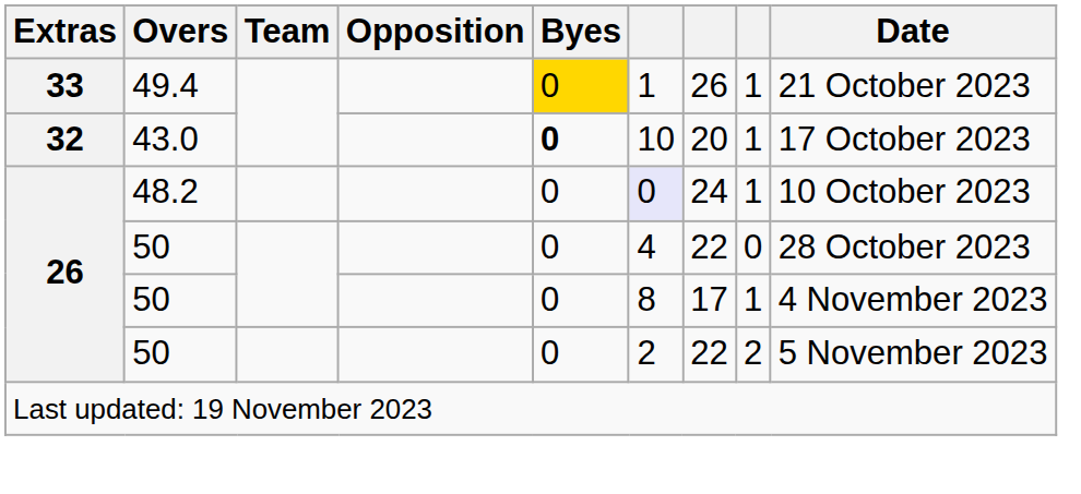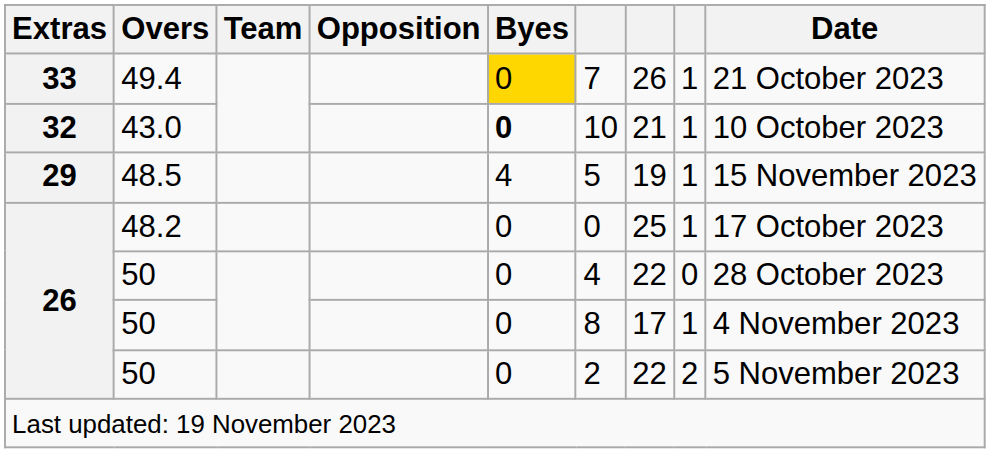 <table class="wikitable sortable" style="text-align:left">
 <tr>
 <th>Extras</th>
 <th>Overs</th>
 <th>Team</th>
 <th>Opposition</th>
 <th>Byes</th>
 <th></th>
 <th></th>
 <th></th>
 <th data-sort-type="date">Date</th>
 </tr>
 <tr>
 <th>33</th>
 <td>49.4</td>
 <td rowspan=2></td>
 <td></td>
 <td style="background: gold;">0</td>
-<td>1</td>
+<td>7</td>
 <td>26</td>
 <td>1</td>
 <td>21 October 2023</td>
 </tr>
 <tr>
 <th>32</th>
 <td>43.0</td>
 <td></td>
 <td><strong>0</strong></td>
 <td>10</td>
-<td>20</td>
+<td>21</td>
 <td>1</td>
-<td>17 October 2023</td>
+<td>10 October 2023</td>
+</tr>
+<tr>
+<th>29</th>
+<td>48.5</td>
+<td></td>
+<td></td>
+<td>4</td>
+<td>5</td>
+<td>19</td>
+<td>1</td>
+<td>15 November 2023</td>
 </tr>
 <tr>
 <th rowspan=4>26</th>
 <td>48.2</td>
 <td></td>
 <td></td>
 <td>0</td>
-<td style="background: lavender;">0</td>
-<td>24</td>
+<td>0</td>
+<td>25</td>
 <td>1</td>
-<td>10 October 2023</td>
+<td>17 October 2023</td>
 </tr>
 <tr>
 <td>50</td>
 <td rowspan=2></td>
 <td></td>
 <td>0</td>
 <td>4</td>
 <td>22</td>
 <td>0</td>
 <td>28 October 2023</td>
 </tr>
 <tr>
 <td>50</td>
 <td></td>
 <td>0</td>
 <td>8</td>
 <td>17</td>
 <td>1</td>
 <td>4 November 2023</td>
 </tr>
 <tr>
 <td>50</td>
 <td></td>
 <td></td>
 <td>0</td>
 <td>2</td>
 <td>22</td>
 <td>2</td>
 <td>5 November 2023</td>
 </tr>
 <tr class="sortbottom">
 <td colspan="9"><small>Last updated: 19 November 2023</small></td>
 </tr>
 </table>
